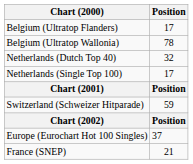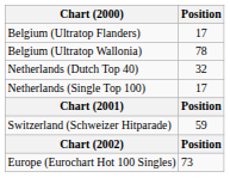 <table class="wikitable sortable">
 <tr>
 <th>Chart (2000)</th>
 <th>Position</th>
 </tr>
 <tr>
 <td>Belgium (Ultratop Flanders)</td>
 <td align="center">17</td>
 </tr>
 <tr>
 <td>Belgium (Ultratop Wallonia)</td>
 <td align="center">78</td>
 </tr>
 <tr>
 <td>Netherlands (Dutch Top 40)</td>
 <td align="center">32</td>
 </tr>
 <tr>
 <td>Netherlands (Single Top 100)</td>
 <td align="center">17</td>
 </tr>
 <tr>
 <th>Chart (2001)</th>
 <th>Position</th>
 </tr>
 <tr>
 <td>Switzerland (Schweizer Hitparade)</td>
 <td align="center">59</td>
 </tr>
 <tr>
 <th>Chart (2002)</th>
 <th>Position</th>
 </tr>
 <tr>
 <td>Europe (Eurochart Hot 100 Singles)</td>
-<td>37</td>
-</tr>
-<tr>
-<td>France (SNEP)</td>
-<td align="center">21</td>
+<td>73</td>
 </tr>
 </table>
